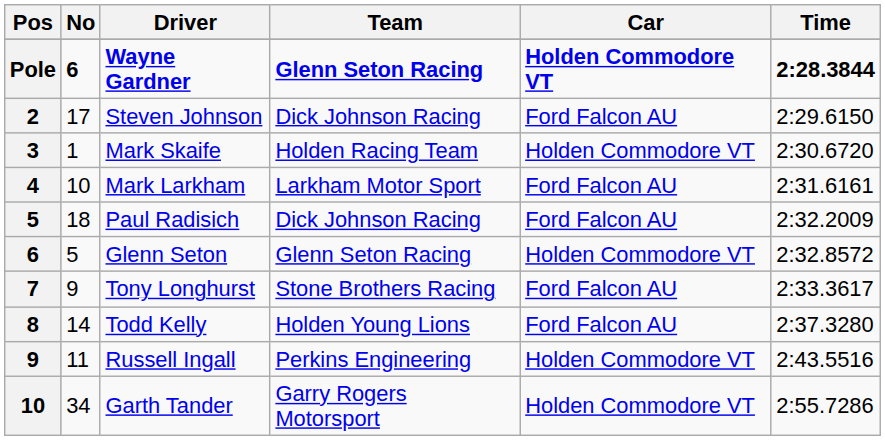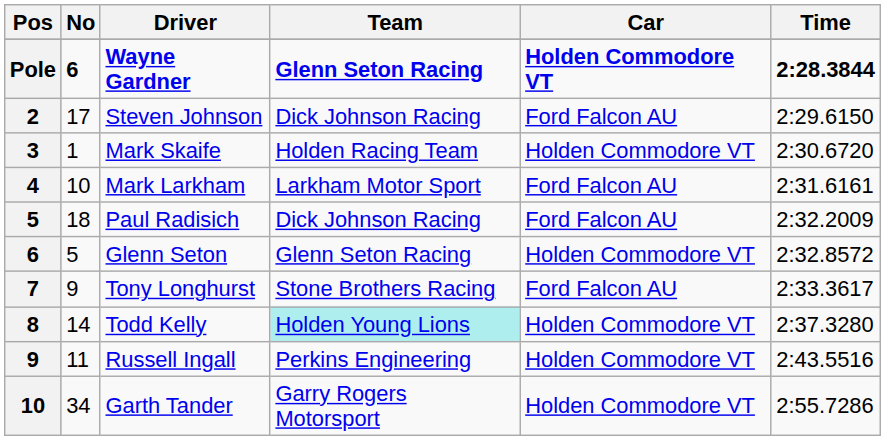 <table class="wikitable" style="font-size: 95%;">
 <tr>
 <th>Pos</th>
 <th>No</th>
 <th>Driver</th>
 <th>Team</th>
 <th>Car</th>
 <th>Time</th>
 </tr>
 <tr>
 </tr>
 <tr style="font-weight:bold">
 <th>Pole</th>
 <td>6</td>
 <td> <a href='#'>Wayne Gardner</a></td>
 <td><a href='#'>Glenn Seton Racing</a></td>
 <td><a href='#'>Holden Commodore VT</a></td>
 <td>2:28.3844</td>
 </tr>
 <tr>
 <th>2</th>
 <td>17</td>
 <td> <a href='#'>Steven Johnson</a></td>
 <td><a href='#'>Dick Johnson Racing</a></td>
 <td><a href='#'>Ford Falcon AU</a></td>
 <td>2:29.6150</td>
 </tr>
 <tr>
 <th>3</th>
 <td>1</td>
 <td> <a href='#'>Mark Skaife</a></td>
 <td><a href='#'>Holden Racing Team</a></td>
 <td><a href='#'>Holden Commodore VT</a></td>
 <td>2:30.6720</td>
 </tr>
 <tr>
 <th>4</th>
 <td>10</td>
 <td> <a href='#'>Mark Larkham</a></td>
 <td><a href='#'>Larkham Motor Sport</a></td>
 <td><a href='#'>Ford Falcon AU</a></td>
 <td>2:31.6161</td>
 </tr>
 <tr>
 <th>5</th>
 <td>18</td>
 <td> <a href='#'>Paul Radisich</a></td>
 <td><a href='#'>Dick Johnson Racing</a></td>
 <td><a href='#'>Ford Falcon AU</a></td>
 <td>2:32.2009</td>
 </tr>
 <tr>
 <th>6</th>
 <td>5</td>
 <td> <a href='#'>Glenn Seton</a></td>
 <td><a href='#'>Glenn Seton Racing</a></td>
 <td><a href='#'>Holden Commodore VT</a></td>
 <td>2:32.8572</td>
 </tr>
 <tr>
 <th>7</th>
 <td>9</td>
 <td> <a href='#'>Tony Longhurst</a></td>
 <td><a href='#'>Stone Brothers Racing</a></td>
 <td><a href='#'>Ford Falcon AU</a></td>
 <td>2:33.3617</td>
 </tr>
 <tr>
 <th>8</th>
 <td>14</td>
 <td> <a href='#'>Todd Kelly</a></td>
-<td><a href='#'>Holden Young Lions</a></td>
-<td><a href='#'>Ford Falcon AU</a></td>
+<td style="background: paleturquoise;"><a href='#'>Holden Young Lions</a></td>
+<td><a href='#'>Holden Commodore VT</a></td>
 <td>2:37.3280</td>
 </tr>
 <tr>
 <th>9</th>
 <td>11</td>
 <td> <a href='#'>Russell Ingall</a></td>
 <td><a href='#'>Perkins Engineering</a></td>
 <td><a href='#'>Holden Commodore VT</a></td>
 <td>2:43.5516</td>
 </tr>
 <tr>
 <th>10</th>
 <td>34</td>
 <td> <a href='#'>Garth Tander</a></td>
 <td><a href='#'>Garry Rogers Motorsport</a></td>
 <td><a href='#'>Holden Commodore VT</a></td>
 <td>2:55.7286</td>
 </tr>
 </table>
